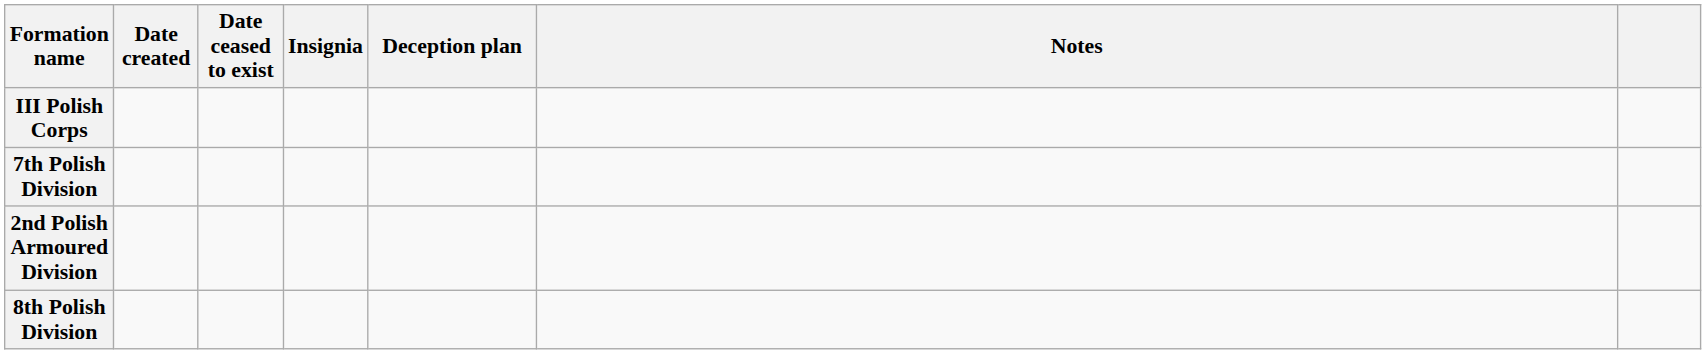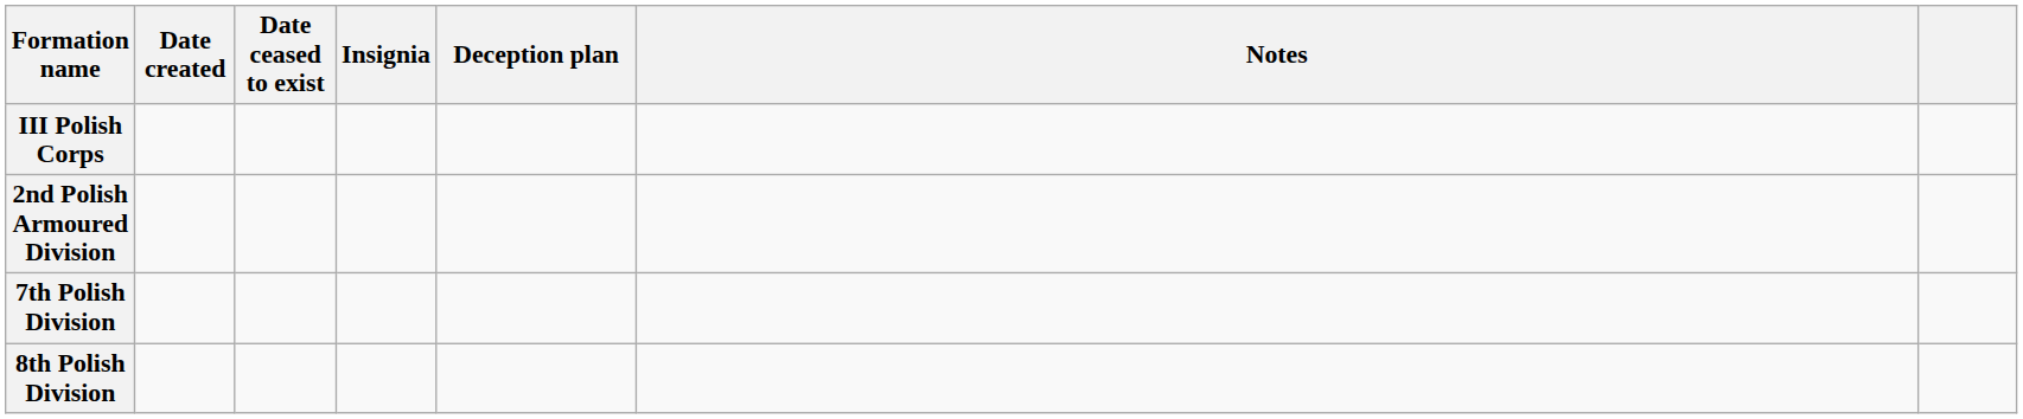 <table class="wikitable sortable plainrowheaders" style="text-align: left; border-spacing: 2px; border: 1px solid darkgray;">
 <tr>
 <th width="5%" scope="col">Formation name</th>
 <th width=5% scope="col">Date created</th>
 <th width=5% scope="col">Date ceased to exist</th>
 <th class=unsortable width=5% scope="col">Insignia</th>
 <th class=unsortable width=10% scope="col">Deception plan</th>
 <th class=unsortable width=65% scope="col">Notes</th>
 <th class=unsortable width=5% scope="col"></th>
 </tr>
 <tr>
 <th scope="row" style="text-align:center;">III Polish Corps</th>
 <td align="center"></td>
 <td align="center"></td>
 <td align="center"></td>
 <td align="center"></td>
 <td align="left"></td>
 <td align="center"></td>
 </tr>
 <tr>
-<th scope="row" style="text-align:center;">7th Polish Division</th>
+<th scope="row" style="text-align:center;">2nd Polish Armoured Division</th>
 <td align="center"></td>
 <td align="center"></td>
 <td align="center"></td>
 <td align="center"></td>
 <td align="left"></td>
 <td align="center"></td>
 </tr>
 <tr>
-<th scope="row" style="text-align:center;">2nd Polish Armoured Division</th>
+<th scope="row" style="text-align:center;">7th Polish Division</th>
 <td align="center"></td>
 <td align="center"></td>
 <td align="center"></td>
 <td align="center"></td>
 <td align="left"></td>
 <td align="center"></td>
 </tr>
 <tr>
 <th scope="row" style="text-align:center;">8th Polish Division</th>
 <td align="center"></td>
 <td align="center"></td>
 <td align="center"></td>
 <td align="center"></td>
 <td align="left"></td>
 <td align="center"></td>
 </tr>
 </table>
